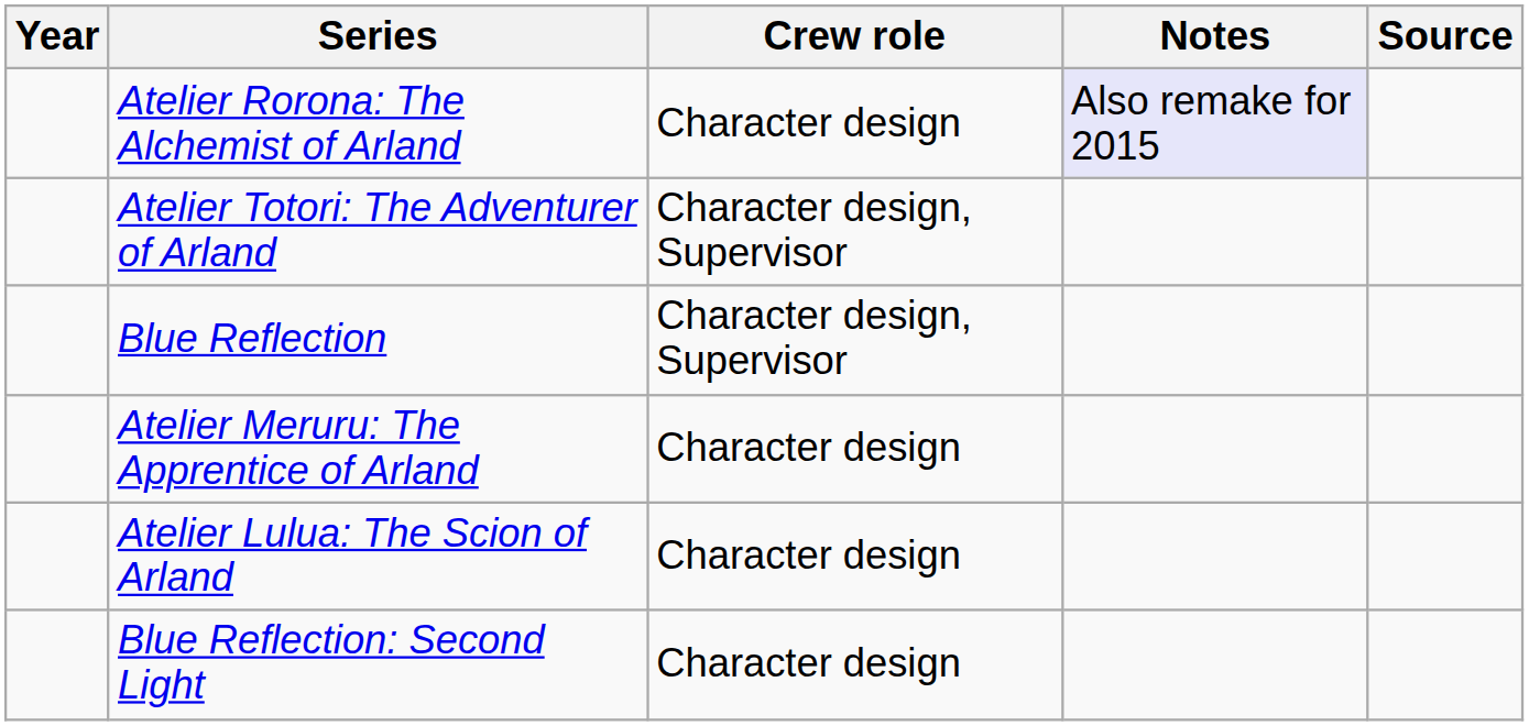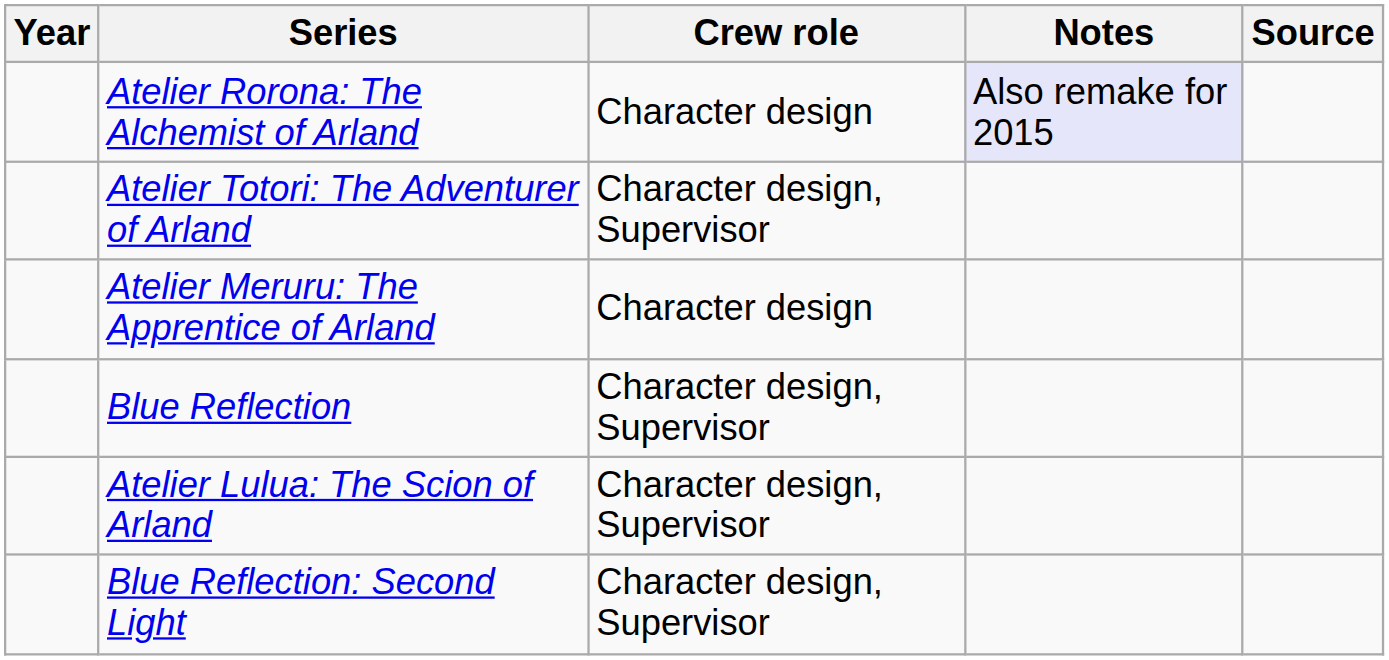 <table class="wikitable sortable plainrowheaders">
 <tr>
 <th>Year</th>
 <th>Series</th>
 <th>Crew role</th>
 <th class="unsortable">Notes</th>
 <th class="unsortable">Source</th>
 </tr>
 <tr>
 <td></td>
 <td><em><a href='#'>Atelier Rorona: The Alchemist of Arland</a></em></td>
 <td>Character design</td>
 <td style="background: lavender;">Also remake for 2015</td>
 <td></td>
 </tr>
 <tr>
 <td></td>
 <td><em><a href='#'>Atelier Totori: The Adventurer of Arland</a></em></td>
 <td>Character design, Supervisor</td>
 <td></td>
 <td></td>
 </tr>
 <tr>
 <td></td>
+<td><em><a href='#'>Atelier Meruru: The Apprentice of Arland</a></em></td>
+<td>Character design</td>
+<td></td>
+<td></td>
+</tr>
+<tr>
+<td></td>
 <td><em><a href='#'>Blue Reflection</a></em></td>
 <td>Character design, Supervisor</td>
 <td></td>
 <td></td>
 </tr>
 <tr>
 <td></td>
-<td><em><a href='#'>Atelier Meruru: The Apprentice of Arland</a></em></td>
-<td>Character design</td>
-<td></td>
-<td></td>
-</tr>
-<tr>
-<td></td>
 <td><em><a href='#'>Atelier Lulua: The Scion of Arland</a></em></td>
-<td>Character design</td>
+<td>Character design, Supervisor</td>
 <td></td>
 <td></td>
 </tr>
 <tr>
 <td></td>
 <td><em><a href='#'>Blue Reflection: Second Light</a></em></td>
-<td>Character design</td>
+<td>Character design, Supervisor</td>
 <td></td>
 <td></td>
 </tr>
 </table>
